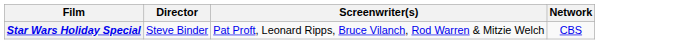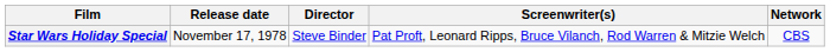 <table class="wikitable plainrowheaders" style="text-align:center" border="1">
 <tr>
 <th>Film</th>
+<th>Release date</th>
 <th>Director</th>
 <th>Screenwriter(s)</th>
 <th>Network</th>
 </tr>
 <tr>
 <th scope=row style="text-align:left"><em><a href='#'>Star Wars Holiday Special</a></em></th>
+<td style="text-align:left">November 17, 1978</td>
 <td><a href='#'>Steve Binder</a></td>
 <td><a href='#'>Pat Proft</a>, Leonard Ripps, <a href='#'>Bruce Vilanch</a>, <a href='#'>Rod Warren</a> & Mitzie Welch</td>
 <td><a href='#'>CBS</a></td>
 </tr>
 </table>
